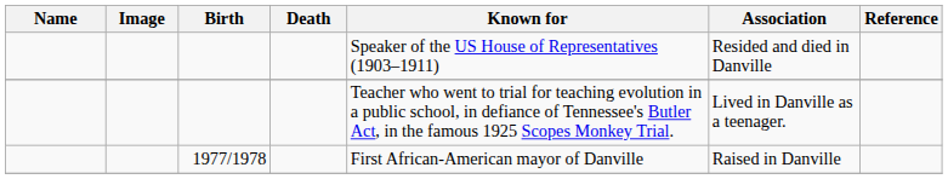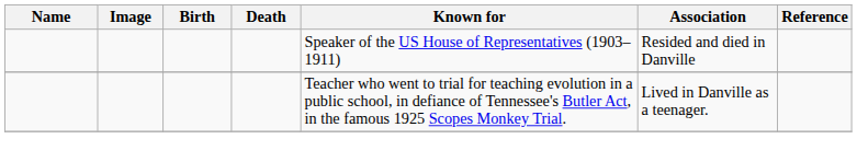 <table class="wikitable sortable">
 <tr>
 <th scope="col" width="140">Name</th>
 <th scope="col" width="80" class="unsortable">Image</th>
 <th scope="col" width="90">Birth</th>
 <th scope="col" width="90">Death</th>
 <th scope="col" width="600" class="unsortable">Known for</th>
 <th scope="col" width="200" class="unsortable">Association</th>
 <th scope="col" width="30" class="unsortable">Reference</th>
 </tr>
 <tr>
 <td></td>
 <td></td>
 <td align=right></td>
 <td align=right></td>
 <td>Speaker of the <a href='#'>US House of Representatives</a> (1903–1911)</td>
 <td>Resided and died in Danville</td>
 <td align="center"></td>
 </tr>
 <tr>
 </tr>
 <tr>
 <td></td>
 <td></td>
 <td align=right></td>
 <td align=right></td>
 <td>Teacher who went to trial for teaching evolution in a public school, in defiance of Tennessee's <a href='#'>Butler Act</a>, in the famous 1925 <a href='#'>Scopes Monkey Trial</a>.</td>
 <td>Lived in Danville as a teenager.</td>
 <td align="center"></td>
 </tr>
 <tr>
-<td></td>
-<td></td>
-<td align=right>1977/1978</td>
-<td align=right></td>
-<td>First African-American mayor of Danville</td>
-<td>Raised in Danville</td>
-<td align="center"></td>
-</tr>
-<tr>
 </tr>
 </table>
